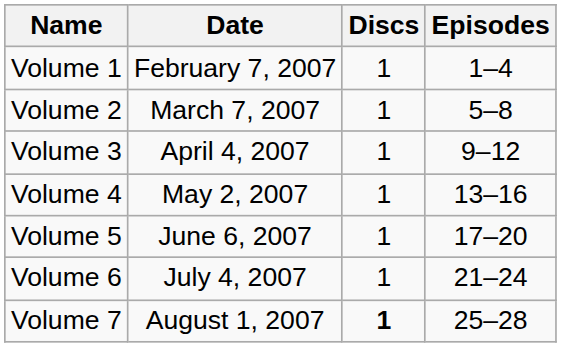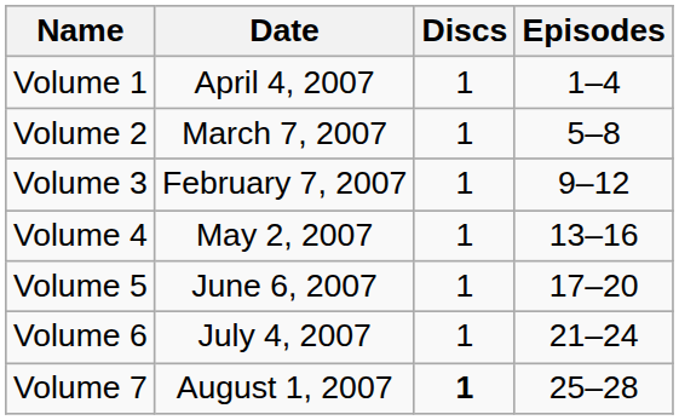 <table class="wikitable" style="text-align:center;">
 <tr>
 <th>Name</th>
 <th>Date</th>
 <th>Discs</th>
 <th>Episodes</th>
 </tr>
 <tr>
 <td>Volume 1</td>
-<td>February 7, 2007</td>
+<td>April 4, 2007</td>
 <td>1</td>
 <td>1–4</td>
 </tr>
 <tr>
 <td>Volume 2</td>
 <td>March 7, 2007</td>
 <td>1</td>
 <td>5–8</td>
 </tr>
 <tr>
 <td>Volume 3</td>
-<td>April 4, 2007</td>
+<td>February 7, 2007</td>
 <td>1</td>
 <td>9–12</td>
 </tr>
 <tr>
 <td>Volume 4</td>
 <td>May 2, 2007</td>
 <td>1</td>
 <td>13–16</td>
 </tr>
 <tr>
 <td>Volume 5</td>
 <td>June 6, 2007</td>
 <td>1</td>
 <td>17–20</td>
 </tr>
 <tr>
 <td>Volume 6</td>
 <td>July 4, 2007</td>
 <td>1</td>
 <td>21–24</td>
 </tr>
 <tr>
 <td>Volume 7</td>
 <td>August 1, 2007</td>
 <td><strong>1</strong></td>
 <td>25–28</td>
 </tr>
 </table>
